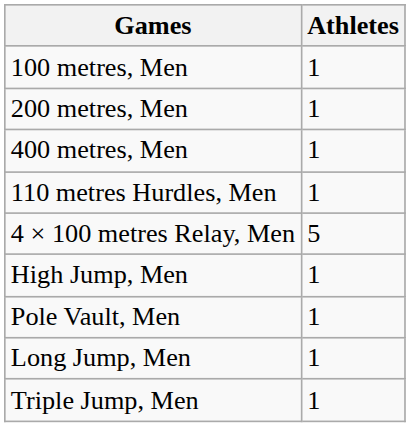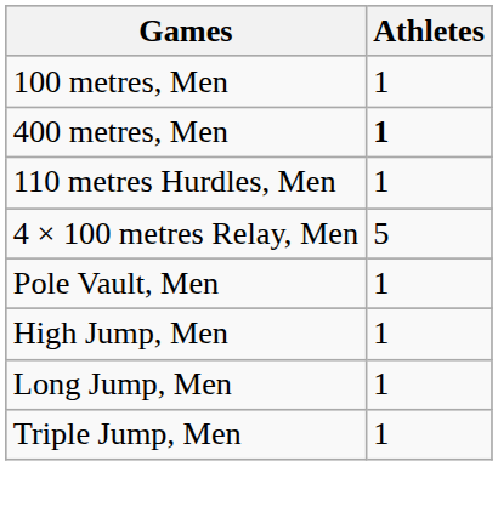 <table class="wikitable">
 <tr>
 <th>Games</th>
 <th>Athletes</th>
 </tr>
 <tr>
 <td>100 metres, Men</td>
 <td>1</td>
 </tr>
 <tr>
-<td>200 metres, Men</td>
-<td>1</td>
-</tr>
-<tr>
 <td>400 metres, Men</td>
-<td>1</td>
+<td><strong>1</strong></td>
 </tr>
 <tr>
 <td>110 metres Hurdles, Men</td>
 <td>1</td>
 </tr>
 <tr>
 <td>4 × 100 metres Relay, Men</td>
 <td>5</td>
 </tr>
 <tr>
-<td>High Jump, Men</td>
+<td>Pole Vault, Men</td>
 <td>1</td>
 </tr>
 <tr>
-<td>Pole Vault, Men</td>
+<td>High Jump, Men</td>
 <td>1</td>
 </tr>
 <tr>
 <td>Long Jump, Men</td>
 <td>1</td>
 </tr>
 <tr>
 <td>Triple Jump, Men</td>
 <td>1</td>
 </tr>
 </table>
